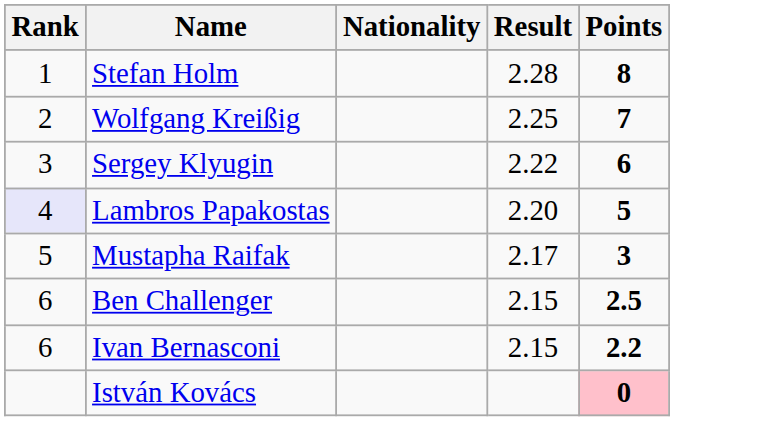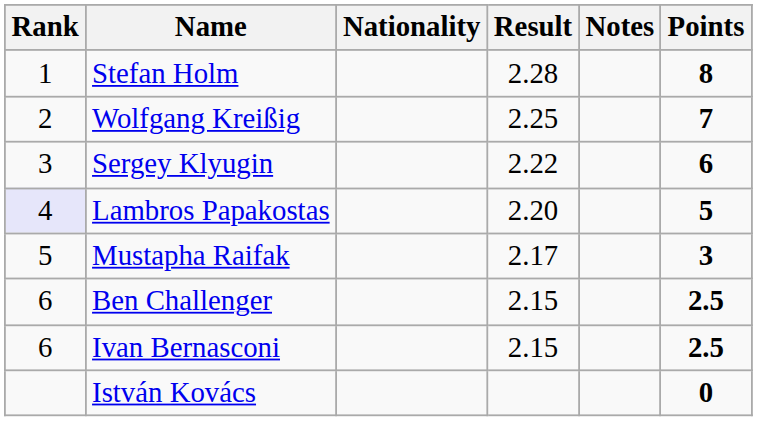 <table class="wikitable sortable" style="text-align:center">
 <tr>
 <th>Rank</th>
 <th>Name</th>
 <th>Nationality</th>
 <th>Result</th>
+<th>Notes</th>
 <th>Points</th>
 </tr>
 <tr>
 <td>1</td>
 <td align=left><a href='#'>Stefan Holm</a></td>
 <td align=left></td>
 <td>2.28</td>
+<td></td>
 <td><strong>8</strong></td>
 </tr>
 <tr>
 <td>2</td>
 <td align=left><a href='#'>Wolfgang Kreißig</a></td>
 <td align=left></td>
 <td>2.25</td>
+<td></td>
 <td><strong>7</strong></td>
 </tr>
 <tr>
 <td>3</td>
 <td align=left><a href='#'>Sergey Klyugin</a></td>
 <td align=left></td>
 <td>2.22</td>
+<td></td>
 <td><strong>6</strong></td>
 </tr>
 <tr>
 <td style="background: lavender;">4</td>
 <td align=left><a href='#'>Lambros Papakostas</a></td>
 <td align=left></td>
 <td>2.20</td>
+<td></td>
 <td><strong>5</strong></td>
 </tr>
 <tr>
 <td>5</td>
 <td align=left><a href='#'>Mustapha Raifak</a></td>
 <td align=left></td>
 <td>2.17</td>
+<td></td>
 <td><strong>3</strong></td>
 </tr>
 <tr>
 <td>6</td>
 <td align=left><a href='#'>Ben Challenger</a></td>
 <td align=left></td>
 <td>2.15</td>
+<td></td>
 <td><strong>2.5</strong></td>
 </tr>
 <tr>
 <td>6</td>
 <td align=left><a href='#'>Ivan Bernasconi</a></td>
 <td align=left></td>
 <td>2.15</td>
-<td><strong>2.2</strong></td>
+<td></td>
+<td><strong>2.5</strong></td>
 </tr>
 <tr>
 <td></td>
 <td align=left><a href='#'>István Kovács</a></td>
 <td align=left></td>
 <td></td>
-<td style="background: pink;"><strong>0</strong></td>
+<td></td>
+<td><strong>0</strong></td>
 </tr>
 </table>
